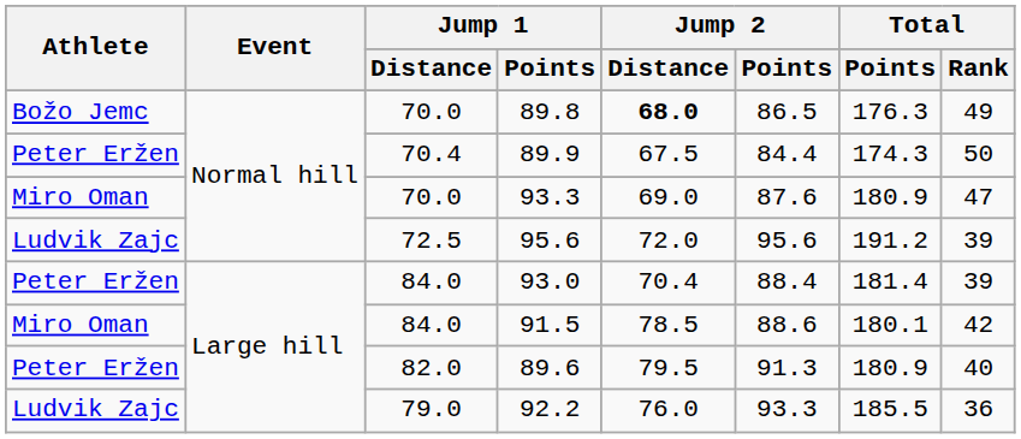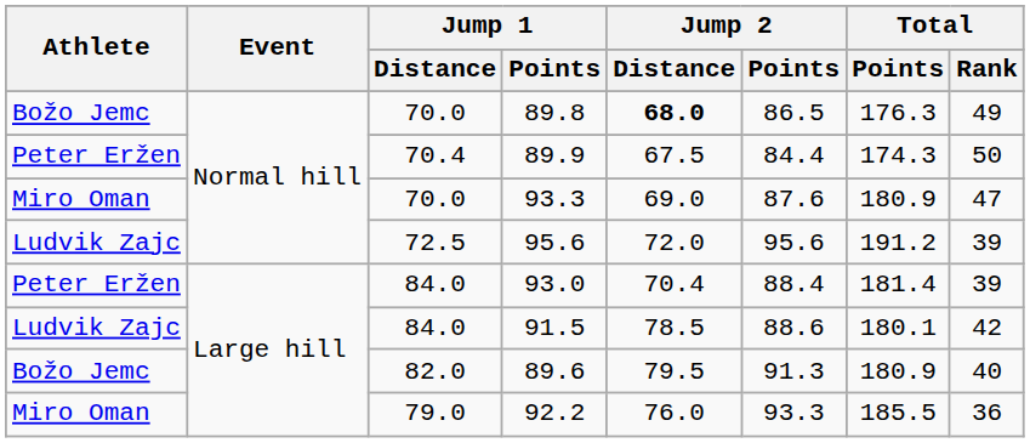 <table class="wikitable" style="font-size:90%">
 <tr>
 <th rowspan="2">Athlete</th>
 <th rowspan="2">Event</th>
 <th colspan="2">Jump 1</th>
 <th colspan="2">Jump 2</th>
 <th colspan="2">Total</th>
 </tr>
 <tr>
 <th>Distance</th>
 <th>Points</th>
 <th>Distance</th>
 <th>Points</th>
 <th>Points</th>
 <th>Rank</th>
 </tr>
 <tr>
 <td><a href='#'>Božo Jemc</a></td>
 <td rowspan="4">Normal hill</td>
 <td align="center">70.0</td>
 <td align="center">89.8</td>
 <td align="center"><strong>68.0</strong></td>
 <td align="center">86.5</td>
 <td align="center">176.3</td>
 <td align="center">49</td>
 </tr>
 <tr>
 <td><a href='#'>Peter Eržen</a></td>
 <td align="center">70.4</td>
 <td align="center">89.9</td>
 <td align="center">67.5</td>
 <td align="center">84.4</td>
 <td align="center">174.3</td>
 <td align="center">50</td>
 </tr>
 <tr>
 <td><a href='#'>Miro Oman</a></td>
 <td align="center">70.0</td>
 <td align="center">93.3</td>
 <td align="center">69.0</td>
 <td align="center">87.6</td>
 <td align="center">180.9</td>
 <td align="center">47</td>
 </tr>
 <tr>
 <td><a href='#'>Ludvik Zajc</a></td>
 <td align="center">72.5</td>
 <td align="center">95.6</td>
 <td align="center">72.0</td>
 <td align="center">95.6</td>
 <td align="center">191.2</td>
 <td align="center">39</td>
 </tr>
 <tr>
 <td><a href='#'>Peter Eržen</a></td>
 <td rowspan="4">Large hill</td>
 <td align="center">84.0</td>
 <td align="center">93.0</td>
 <td align="center">70.4</td>
 <td align="center">88.4</td>
 <td align="center">181.4</td>
 <td align="center">39</td>
 </tr>
 <tr>
-<td><a href='#'>Miro Oman</a></td>
+<td><a href='#'>Ludvik Zajc</a></td>
 <td align="center">84.0</td>
 <td align="center">91.5</td>
 <td align="center">78.5</td>
 <td align="center">88.6</td>
 <td align="center">180.1</td>
 <td align="center">42</td>
 </tr>
 <tr>
-<td><a href='#'>Peter Eržen</a></td>
+<td><a href='#'>Božo Jemc</a></td>
 <td align="center">82.0</td>
 <td align="center">89.6</td>
 <td align="center">79.5</td>
 <td align="center">91.3</td>
 <td align="center">180.9</td>
 <td align="center">40</td>
 </tr>
 <tr>
-<td><a href='#'>Ludvik Zajc</a></td>
+<td><a href='#'>Miro Oman</a></td>
 <td align="center">79.0</td>
 <td align="center">92.2</td>
 <td align="center">76.0</td>
 <td align="center">93.3</td>
 <td align="center">185.5</td>
 <td align="center">36</td>
 </tr>
 </table>
